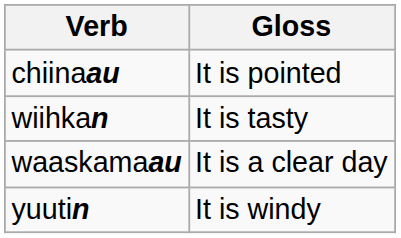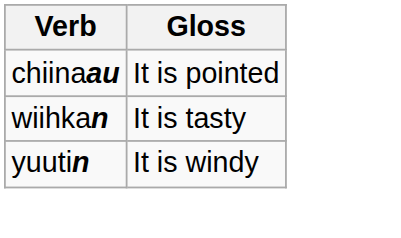 <table class="wikitable">
 <tr>
 <th>Verb</th>
 <th>Gloss</th>
 </tr>
 <tr>
 <td>chiina<strong><em>au</em></strong></td>
 <td>It is pointed</td>
 </tr>
 <tr>
 <td>wiihka<strong><em>n</em></strong></td>
 <td>It is tasty</td>
 </tr>
 <tr>
-<td>waaskama<strong><em>au</em></strong></td>
-<td>It is a clear day</td>
-</tr>
-<tr>
 <td>yuuti<strong><em>n</em></strong></td>
 <td>It is windy</td>
 </tr>
 </table>
